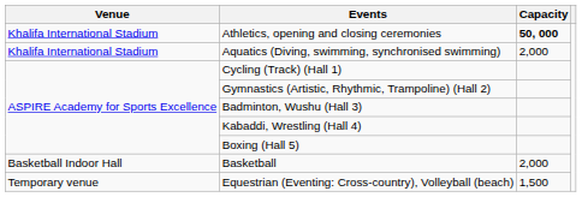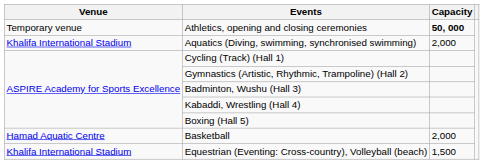 <table class="wikitable">
 <tr>
 <th>Venue</th>
 <th>Events</th>
 <th>Capacity</th>
 <th></th>
 </tr>
 <tr>
-<td><a href='#'>Khalifa International Stadium</a></td>
+<td>Temporary venue</td>
 <td>Athletics, opening and closing ceremonies</td>
 <td><strong>50, 000</strong></td>
 <td rowspan="9"></td>
 </tr>
 <tr>
 <td><a href='#'>Khalifa International Stadium</a></td>
 <td>Aquatics (Diving, swimming, synchronised swimming)</td>
 <td>2,000</td>
 </tr>
 <tr>
 <td rowspan=5><a href='#'>ASPIRE Academy for Sports Excellence</a></td>
 <td>Cycling (Track) (Hall 1)</td>
 <td></td>
 </tr>
 <tr>
 <td>Gymnastics (Artistic, Rhythmic, Trampoline) (Hall 2)</td>
 <td></td>
 </tr>
 <tr>
 <td>Badminton, Wushu (Hall 3)</td>
 <td></td>
 </tr>
 <tr>
 <td>Kabaddi, Wrestling (Hall 4)</td>
 <td></td>
 </tr>
 <tr>
 <td>Boxing (Hall 5)</td>
 <td></td>
 </tr>
 <tr>
-<td>Basketball Indoor Hall</td>
+<td><a href='#'>Hamad Aquatic Centre</a></td>
 <td>Basketball</td>
 <td>2,000</td>
 </tr>
 <tr>
-<td>Temporary venue</td>
+<td><a href='#'>Khalifa International Stadium</a></td>
 <td>Equestrian (Eventing: Cross-country), Volleyball (beach)</td>
 <td>1,500</td>
 </tr>
 </table>
